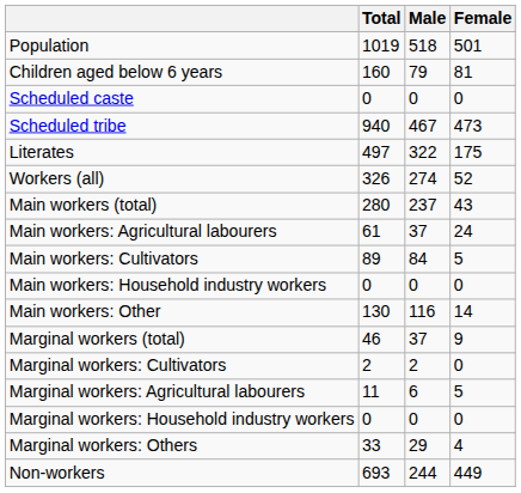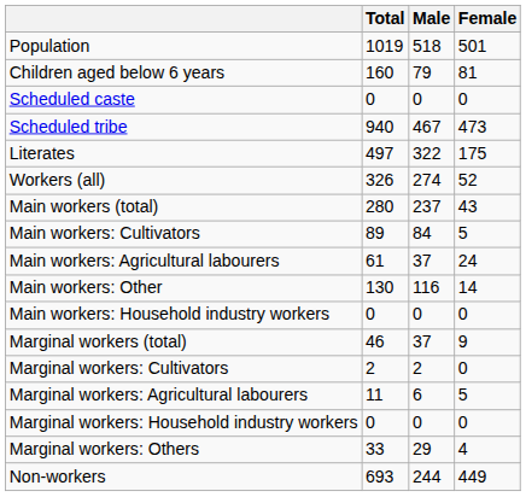 <table class="wikitable sortable">
 <tr>
 <th></th>
 <th>Total</th>
 <th>Male</th>
 <th>Female</th>
 </tr>
 <tr>
 <td>Population</td>
 <td>1019</td>
 <td>518</td>
 <td>501</td>
 </tr>
 <tr>
 <td>Children aged below 6 years</td>
 <td>160</td>
 <td>79</td>
 <td>81</td>
 </tr>
 <tr>
 <td><a href='#'>Scheduled caste</a></td>
 <td>0</td>
 <td>0</td>
 <td>0</td>
 </tr>
 <tr>
 <td><a href='#'>Scheduled tribe</a></td>
 <td>940</td>
 <td>467</td>
 <td>473</td>
 </tr>
 <tr>
 <td>Literates</td>
 <td>497</td>
 <td>322</td>
 <td>175</td>
 </tr>
 <tr>
 <td>Workers (all)</td>
 <td>326</td>
 <td>274</td>
 <td>52</td>
 </tr>
 <tr>
 <td>Main workers (total)</td>
 <td>280</td>
 <td>237</td>
 <td>43</td>
 </tr>
 <tr>
+<td>Main workers: Cultivators</td>
+<td>89</td>
+<td>84</td>
+<td>5</td>
+</tr>
+<tr>
 <td>Main workers: Agricultural labourers</td>
 <td>61</td>
 <td>37</td>
 <td>24</td>
 </tr>
 <tr>
-<td>Main workers: Cultivators</td>
-<td>89</td>
-<td>84</td>
-<td>5</td>
+<td>Main workers: Other</td>
+<td>130</td>
+<td>116</td>
+<td>14</td>
 </tr>
 <tr>
 <td>Main workers: Household industry workers</td>
 <td>0</td>
 <td>0</td>
 <td>0</td>
-</tr>
-<tr>
-<td>Main workers: Other</td>
-<td>130</td>
-<td>116</td>
-<td>14</td>
 </tr>
 <tr>
 <td>Marginal workers (total)</td>
 <td>46</td>
 <td>37</td>
 <td>9</td>
 </tr>
 <tr>
 <td>Marginal workers: Cultivators</td>
 <td>2</td>
 <td>2</td>
 <td>0</td>
 </tr>
 <tr>
 <td>Marginal workers: Agricultural labourers</td>
 <td>11</td>
 <td>6</td>
 <td>5</td>
 </tr>
 <tr>
 <td>Marginal workers: Household industry workers</td>
 <td>0</td>
 <td>0</td>
 <td>0</td>
 </tr>
 <tr>
 <td>Marginal workers: Others</td>
 <td>33</td>
 <td>29</td>
 <td>4</td>
 </tr>
 <tr>
 <td>Non-workers</td>
 <td>693</td>
 <td>244</td>
 <td>449</td>
 </tr>
 </table>
